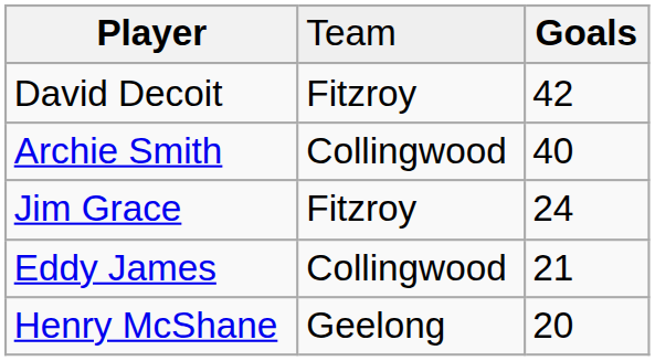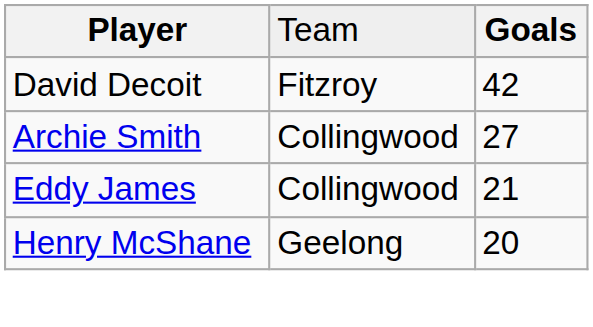 <table class="wikitable sortable" style="width:45%;">
 <tr style="background:#efefef;">
 <th>Player</th>
 <td>Team</td>
 <th>Goals</th>
 </tr>
 <tr>
 <td>David Decoit</td>
 <td>Fitzroy</td>
 <td>42</td>
 </tr>
 <tr>
 <td><a href='#'>Archie Smith</a></td>
 <td>Collingwood</td>
-<td>40</td>
-</tr>
-<tr>
-<td><a href='#'>Jim Grace</a></td>
-<td>Fitzroy</td>
-<td>24</td>
+<td>27</td>
 </tr>
 <tr>
 <td><a href='#'>Eddy James</a></td>
 <td>Collingwood</td>
 <td>21</td>
 </tr>
 <tr>
 <td><a href='#'>Henry McShane</a></td>
 <td>Geelong</td>
 <td>20</td>
 </tr>
 </table>
